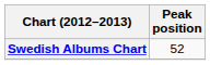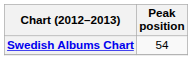 <table class="wikitable sortable plainrowheaders">
 <tr>
 <th scope="col">Chart (2012–2013)</th>
 <th scope="col">Peak<br>position</th>
 </tr>
 <tr>
 <th scope="row"><a href='#'>Swedish Albums Chart</a></th>
-<td style="text-align:center;">52</td>
+<td style="text-align:center;">54</td>
 </tr>
 <tr>
 </tr>
 <tr>
 </tr>
 </table>
